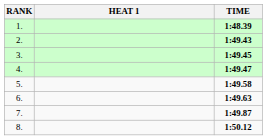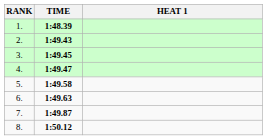 <table class="wikitable" style="border-collapse: collapse; font-size: 90%;">
 <tr>
 <th>RANK</th>
+<th style="width: 5em">TIME</th>
 <th style="width: 20em">HEAT 1</th>
-<th style="width: 5em">TIME</th>
 </tr>
 <tr style="background:#ccffcc;">
 <td align="center">1.</td>
+<td align="center"><strong>1:48.39</strong></td>
 <td></td>
-<td align="center"><strong>1:48.39</strong></td>
 </tr>
 <tr style="background:#ccffcc;">
 <td align="center">2.</td>
+<td align="center"><strong>1:49.43</strong></td>
 <td></td>
-<td align="center"><strong>1:49.43</strong></td>
 </tr>
 <tr style="background:#ccffcc;">
 <td align="center">3.</td>
+<td align="center"><strong>1:49.45</strong></td>
 <td></td>
-<td align="center"><strong>1:49.45</strong></td>
 </tr>
 <tr style="background:#ccffcc;">
 <td align="center">4.</td>
+<td align="center"><strong>1:49.47</strong></td>
 <td></td>
-<td align="center"><strong>1:49.47</strong></td>
 </tr>
 <tr>
 <td align="center">5.</td>
+<td align="center"><strong>1:49.58</strong></td>
 <td></td>
-<td align="center"><strong>1:49.58</strong></td>
 </tr>
 <tr>
 <td align="center">6.</td>
+<td align="center"><strong>1:49.63</strong></td>
 <td></td>
-<td align="center"><strong>1:49.63</strong></td>
 </tr>
 <tr>
 <td align="center">7.</td>
+<td align="center"><strong>1:49.87</strong></td>
 <td></td>
-<td align="center"><strong>1:49.87</strong></td>
 </tr>
 <tr>
 <td align="center">8.</td>
+<td align="center"><strong>1:50.12</strong></td>
 <td></td>
-<td align="center"><strong>1:50.12</strong></td>
 </tr>
 </table>
